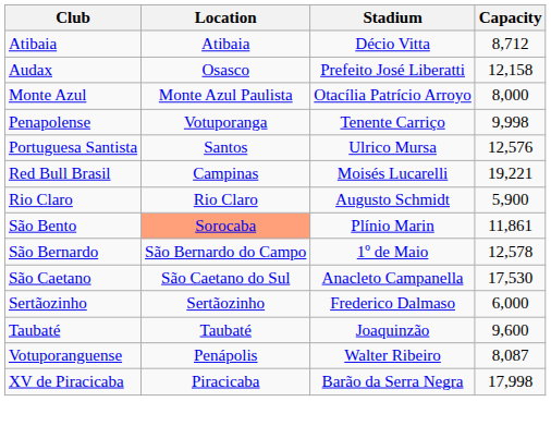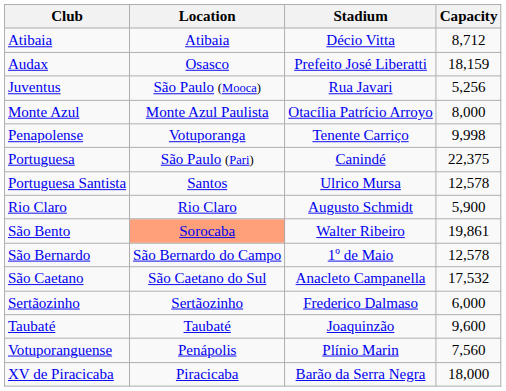 <table class="wikitable sortable" style="text-align:center;">
 <tr>
 <th>Club</th>
 <th>Location</th>
 <th>Stadium</th>
 <th>Capacity </th>
 </tr>
 <tr>
 <td style="text-align:left;"><a href='#'>Atibaia</a></td>
 <td><a href='#'>Atibaia</a></td>
 <td><a href='#'>Décio Vitta</a> </td>
 <td>8,712</td>
 </tr>
 <tr>
 <td style="text-align:left;"><a href='#'>Audax</a></td>
 <td><a href='#'>Osasco</a></td>
 <td><a href='#'>Prefeito José Liberatti</a></td>
-<td>12,158</td>
+<td>18,159</td>
+</tr>
+<tr>
+<td style="text-align:left;"><a href='#'>Juventus</a></td>
+<td><a href='#'>São Paulo</a> <small>(<a href='#'>Mooca</a>)</small></td>
+<td><a href='#'>Rua Javari</a></td>
+<td>5,256</td>
 </tr>
 <tr>
 <td style="text-align:left;"><a href='#'>Monte Azul</a></td>
 <td><a href='#'>Monte Azul Paulista</a></td>
 <td><a href='#'>Otacília Patrício Arroyo</a></td>
 <td>8,000</td>
 </tr>
 <tr>
 <td style="text-align:left;"><a href='#'>Penapolense</a></td>
 <td><a href='#'>Votuporanga</a></td>
 <td><a href='#'>Tenente Carriço</a></td>
 <td>9,998</td>
 </tr>
 <tr>
+<td style="text-align:left;"><a href='#'>Portuguesa</a></td>
+<td><a href='#'>São Paulo</a> <small>(<a href='#'>Pari</a>)</small></td>
+<td><a href='#'>Canindé</a></td>
+<td>22,375</td>
+</tr>
+<tr>
 <td style="text-align:left;"><a href='#'>Portuguesa Santista</a></td>
 <td><a href='#'>Santos</a></td>
 <td><a href='#'>Ulrico Mursa</a></td>
-<td>12,576</td>
-</tr>
-<tr>
-<td style="text-align:left;"><a href='#'>Red Bull Brasil</a></td>
-<td><a href='#'>Campinas</a></td>
-<td><a href='#'>Moisés Lucarelli</a></td>
-<td>19,221</td>
+<td>12,578</td>
 </tr>
 <tr>
 <td style="text-align:left;"><a href='#'>Rio Claro</a></td>
 <td><a href='#'>Rio Claro</a></td>
 <td><a href='#'>Augusto Schmidt</a></td>
 <td>5,900</td>
 </tr>
 <tr>
 <td style="text-align:left;"><a href='#'>São Bento</a></td>
 <td style="background: lightsalmon;"><a href='#'>Sorocaba</a></td>
-<td><a href='#'>Plínio Marin</a></td>
-<td>11,861</td>
+<td><a href='#'>Walter Ribeiro</a></td>
+<td>19,861</td>
 </tr>
 <tr>
 <td style="text-align:left;"><a href='#'>São Bernardo</a></td>
 <td><a href='#'>São Bernardo do Campo</a></td>
 <td><a href='#'>1º de Maio</a></td>
 <td>12,578</td>
 </tr>
 <tr>
 <td style="text-align:left;"><a href='#'>São Caetano</a></td>
 <td><a href='#'>São Caetano do Sul</a></td>
 <td><a href='#'>Anacleto Campanella</a></td>
-<td>17,530</td>
+<td>17,532</td>
 </tr>
 <tr>
 <td style="text-align:left;"><a href='#'>Sertãozinho</a></td>
 <td><a href='#'>Sertãozinho</a></td>
 <td><a href='#'>Frederico Dalmaso</a></td>
 <td>6,000</td>
 </tr>
 <tr>
 <td style="text-align:left;"><a href='#'>Taubaté</a></td>
 <td><a href='#'>Taubaté</a></td>
 <td><a href='#'>Joaquinzão</a></td>
 <td>9,600</td>
 </tr>
 <tr>
 <td style="text-align:left;"><a href='#'>Votuporanguense</a></td>
 <td><a href='#'>Penápolis</a></td>
-<td><a href='#'>Walter Ribeiro</a></td>
-<td>8,087</td>
+<td><a href='#'>Plínio Marin</a></td>
+<td>7,560</td>
 </tr>
 <tr>
 <td style="text-align:left;"><a href='#'>XV de Piracicaba</a></td>
 <td><a href='#'>Piracicaba</a></td>
 <td><a href='#'>Barão da Serra Negra</a></td>
-<td>17,998</td>
+<td>18,000</td>
 </tr>
 </table>
